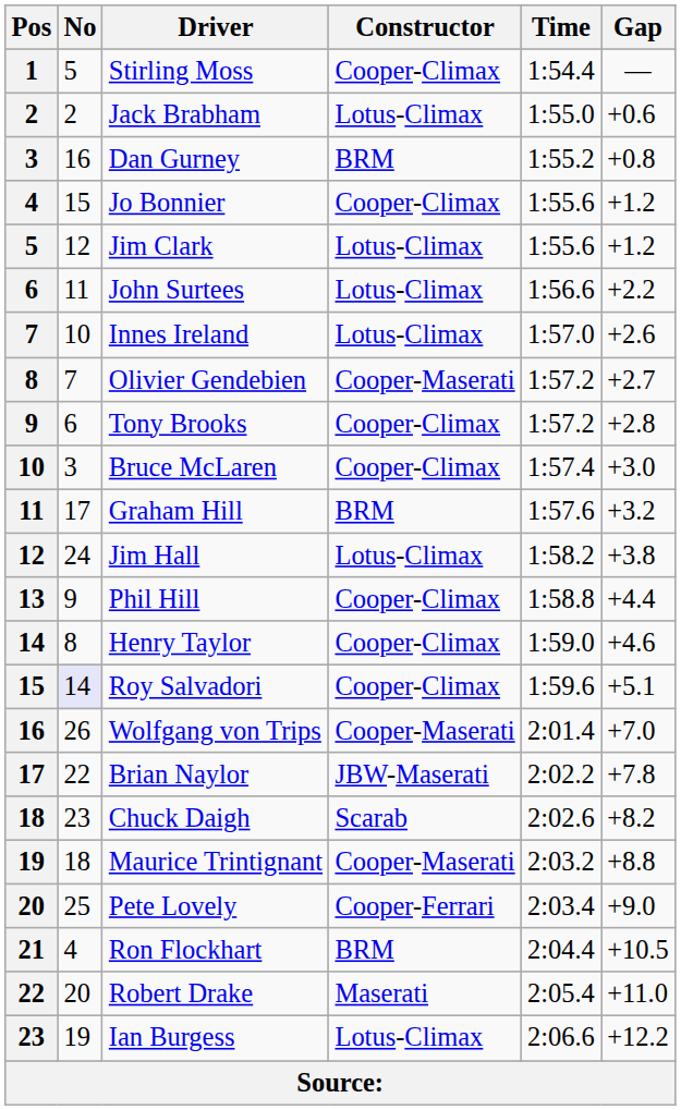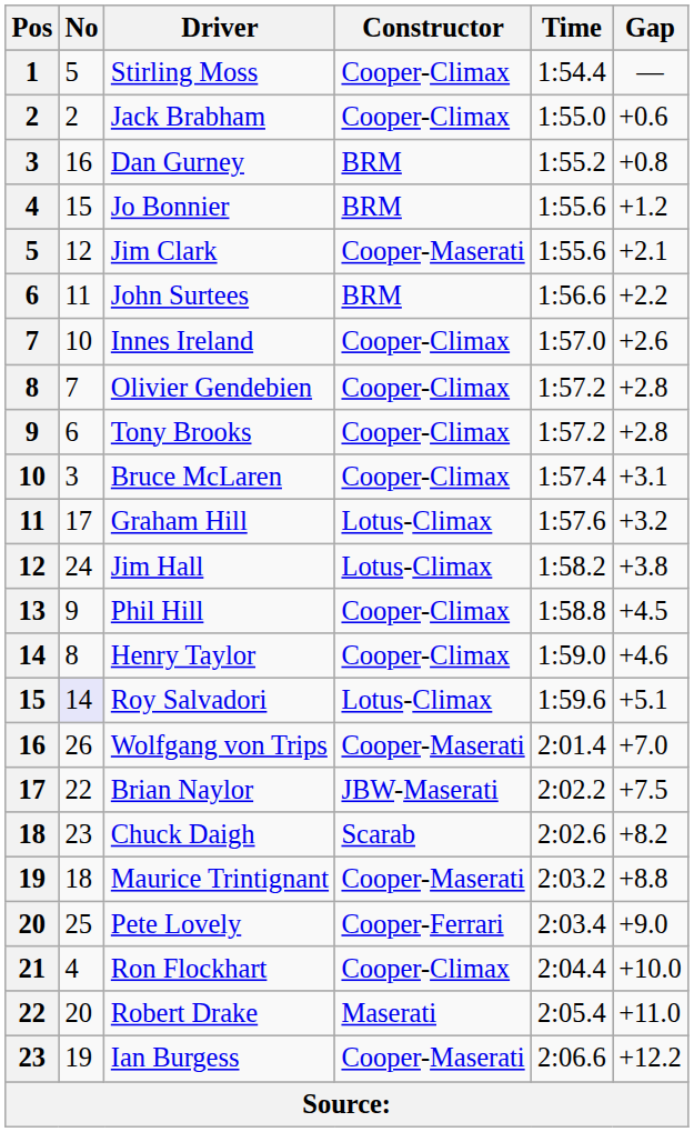 <table class="wikitable sortable" style="font-size: 95%">
 <tr>
 <th>Pos</th>
 <th>No</th>
 <th>Driver</th>
 <th>Constructor</th>
 <th>Time</th>
 <th>Gap</th>
 </tr>
 <tr>
 <th>1</th>
 <td>5</td>
 <td> <a href='#'>Stirling Moss</a></td>
 <td><a href='#'>Cooper</a>-<a href='#'>Climax</a></td>
 <td>1:54.4</td>
 <td align="center">—</td>
 </tr>
 <tr>
 <th>2</th>
 <td>2</td>
 <td> <a href='#'>Jack Brabham</a></td>
-<td><a href='#'>Lotus</a>-<a href='#'>Climax</a></td>
+<td><a href='#'>Cooper</a>-<a href='#'>Climax</a></td>
 <td>1:55.0</td>
 <td>+0.6</td>
 </tr>
 <tr>
 <th>3</th>
 <td>16</td>
 <td> <a href='#'>Dan Gurney</a></td>
 <td><a href='#'>BRM</a></td>
 <td>1:55.2</td>
 <td>+0.8</td>
 </tr>
 <tr>
 <th>4</th>
 <td>15</td>
 <td> <a href='#'>Jo Bonnier</a></td>
-<td><a href='#'>Cooper</a>-<a href='#'>Climax</a></td>
+<td><a href='#'>BRM</a></td>
 <td>1:55.6</td>
 <td>+1.2</td>
 </tr>
 <tr>
 <th>5</th>
 <td>12</td>
 <td> <a href='#'>Jim Clark</a></td>
-<td><a href='#'>Lotus</a>-<a href='#'>Climax</a></td>
+<td><a href='#'>Cooper</a>-<a href='#'>Maserati</a></td>
 <td>1:55.6</td>
-<td>+1.2</td>
+<td>+2.1</td>
 </tr>
 <tr>
 <th>6</th>
 <td>11</td>
 <td> <a href='#'>John Surtees</a></td>
-<td><a href='#'>Lotus</a>-<a href='#'>Climax</a></td>
+<td><a href='#'>BRM</a></td>
 <td>1:56.6</td>
 <td>+2.2</td>
 </tr>
 <tr>
 <th>7</th>
 <td>10</td>
 <td> <a href='#'>Innes Ireland</a></td>
-<td><a href='#'>Lotus</a>-<a href='#'>Climax</a></td>
+<td><a href='#'>Cooper</a>-<a href='#'>Climax</a></td>
 <td>1:57.0</td>
 <td>+2.6</td>
 </tr>
 <tr>
 <th>8</th>
 <td>7</td>
 <td> <a href='#'>Olivier Gendebien</a></td>
-<td><a href='#'>Cooper</a>-<a href='#'>Maserati</a></td>
+<td><a href='#'>Cooper</a>-<a href='#'>Climax</a></td>
 <td>1:57.2</td>
-<td>+2.7</td>
+<td>+2.8</td>
 </tr>
 <tr>
 <th>9</th>
 <td>6</td>
 <td> <a href='#'>Tony Brooks</a></td>
 <td><a href='#'>Cooper</a>-<a href='#'>Climax</a></td>
 <td>1:57.2</td>
 <td>+2.8</td>
 </tr>
 <tr>
 <th>10</th>
 <td>3</td>
 <td> <a href='#'>Bruce McLaren</a></td>
 <td><a href='#'>Cooper</a>-<a href='#'>Climax</a></td>
 <td>1:57.4</td>
-<td>+3.0</td>
+<td>+3.1</td>
 </tr>
 <tr>
 <th>11</th>
 <td>17</td>
 <td> <a href='#'>Graham Hill</a></td>
-<td><a href='#'>BRM</a></td>
+<td><a href='#'>Lotus</a>-<a href='#'>Climax</a></td>
 <td>1:57.6</td>
 <td>+3.2</td>
 </tr>
 <tr>
 <th>12</th>
 <td>24</td>
 <td> <a href='#'>Jim Hall</a></td>
 <td><a href='#'>Lotus</a>-<a href='#'>Climax</a></td>
 <td>1:58.2</td>
 <td>+3.8</td>
 </tr>
 <tr>
 <th>13</th>
 <td>9</td>
 <td> <a href='#'>Phil Hill</a></td>
 <td><a href='#'>Cooper</a>-<a href='#'>Climax</a></td>
 <td>1:58.8</td>
-<td>+4.4</td>
+<td>+4.5</td>
 </tr>
 <tr>
 <th>14</th>
 <td>8</td>
 <td> <a href='#'>Henry Taylor</a></td>
 <td><a href='#'>Cooper</a>-<a href='#'>Climax</a></td>
 <td>1:59.0</td>
 <td>+4.6</td>
 </tr>
 <tr>
 <th>15</th>
 <td style="background: lavender;">14</td>
 <td> <a href='#'>Roy Salvadori</a></td>
-<td><a href='#'>Cooper</a>-<a href='#'>Climax</a></td>
+<td><a href='#'>Lotus</a>-<a href='#'>Climax</a></td>
 <td>1:59.6</td>
 <td>+5.1</td>
 </tr>
 <tr>
 <th>16</th>
 <td>26</td>
 <td> <a href='#'>Wolfgang von Trips</a></td>
 <td><a href='#'>Cooper</a>-<a href='#'>Maserati</a></td>
 <td>2:01.4</td>
 <td>+7.0</td>
 </tr>
 <tr>
 <th>17</th>
 <td>22</td>
 <td> <a href='#'>Brian Naylor</a></td>
 <td><a href='#'>JBW</a>-<a href='#'>Maserati</a></td>
 <td>2:02.2</td>
-<td>+7.8</td>
+<td>+7.5</td>
 </tr>
 <tr>
 <th>18</th>
 <td>23</td>
 <td> <a href='#'>Chuck Daigh</a></td>
 <td><a href='#'>Scarab</a></td>
 <td>2:02.6</td>
 <td>+8.2</td>
 </tr>
 <tr>
 <th>19</th>
 <td>18</td>
 <td> <a href='#'>Maurice Trintignant</a></td>
 <td><a href='#'>Cooper</a>-<a href='#'>Maserati</a></td>
 <td>2:03.2</td>
 <td>+8.8</td>
 </tr>
 <tr>
 <th>20</th>
 <td>25</td>
 <td> <a href='#'>Pete Lovely</a></td>
 <td><a href='#'>Cooper</a>-<a href='#'>Ferrari</a></td>
 <td>2:03.4</td>
 <td>+9.0</td>
 </tr>
 <tr>
 <th>21</th>
 <td>4</td>
 <td> <a href='#'>Ron Flockhart</a></td>
-<td><a href='#'>BRM</a></td>
+<td><a href='#'>Cooper</a>-<a href='#'>Climax</a></td>
 <td>2:04.4</td>
-<td>+10.5</td>
+<td>+10.0</td>
 </tr>
 <tr>
 <th>22</th>
 <td>20</td>
 <td> <a href='#'>Robert Drake</a></td>
 <td><a href='#'>Maserati</a></td>
 <td>2:05.4</td>
 <td>+11.0</td>
 </tr>
 <tr>
 <th>23</th>
 <td>19</td>
 <td> <a href='#'>Ian Burgess</a></td>
-<td><a href='#'>Lotus</a>-<a href='#'>Climax</a></td>
+<td><a href='#'>Cooper</a>-<a href='#'>Maserati</a></td>
 <td>2:06.6</td>
 <td>+12.2</td>
 </tr>
 <tr>
 <th colspan="6">Source:</th>
 </tr>
 </table>
